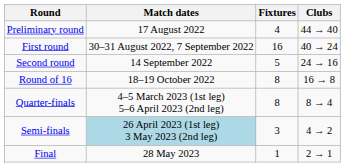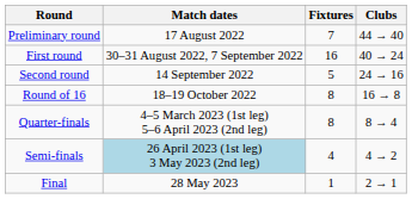 <table class="wikitable" style="text-align: center">
 <tr>
 <th>Round</th>
 <th>Match dates</th>
 <th>Fixtures</th>
 <th>Clubs</th>
 </tr>
 <tr>
 <td><a href='#'>Preliminary round</a></td>
 <td>17 August 2022</td>
-<td>4</td>
+<td>7</td>
 <td>44 → 40</td>
 </tr>
 <tr>
 <td><a href='#'>First round</a></td>
 <td>30–31 August 2022, 7 September 2022</td>
 <td>16</td>
 <td>40 → 24</td>
 </tr>
 <tr>
 <td><a href='#'>Second round</a></td>
 <td>14 September 2022</td>
 <td>5</td>
 <td>24 → 16</td>
 </tr>
 <tr>
 <td><a href='#'>Round of 16</a></td>
 <td>18–19 October 2022</td>
 <td>8</td>
 <td>16 → 8</td>
 </tr>
 <tr>
 <td><a href='#'>Quarter-finals</a></td>
 <td>4–5 March 2023 (1st leg)<br>5–6 April 2023 (2nd leg)</td>
 <td>8</td>
 <td>8 → 4</td>
 </tr>
 <tr>
 <td><a href='#'>Semi-finals</a></td>
 <td style="background: lightblue;">26 April 2023 (1st leg)<br> 3 May 2023 (2nd leg)</td>
-<td>3</td>
+<td>4</td>
 <td>4 → 2</td>
 </tr>
 <tr>
 <td><a href='#'>Final</a></td>
 <td>28 May 2023</td>
 <td>1</td>
 <td>2 → 1</td>
 </tr>
 </table>
